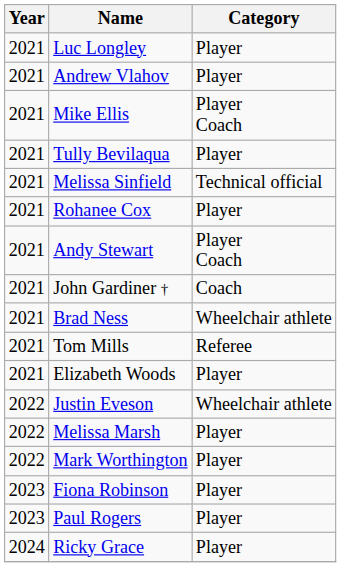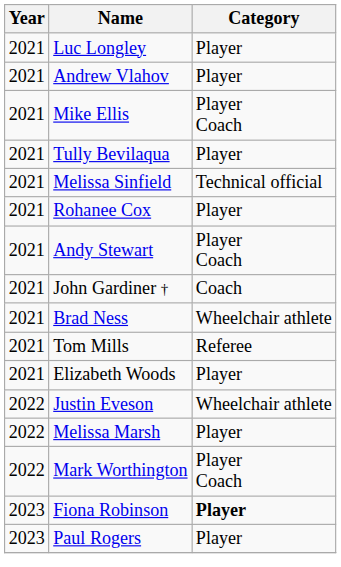 <table class="wikitable plainrowheaders sortable">
 <tr bgcolor=#efefef>
 <th scope="col">Year</th>
 <th scope="col">Name</th>
 <th scope="col">Category</th>
 </tr>
 <tr>
 <td>2021</td>
 <td><a href='#'>Luc Longley</a></td>
 <td>Player</td>
 </tr>
 <tr>
 <td>2021</td>
 <td><a href='#'>Andrew Vlahov</a></td>
 <td>Player</td>
 </tr>
 <tr>
 <td>2021</td>
 <td><a href='#'>Mike Ellis</a></td>
 <td>Player<br>Coach</td>
 </tr>
 <tr>
 <td>2021</td>
 <td><a href='#'>Tully Bevilaqua</a></td>
 <td>Player</td>
 </tr>
 <tr>
 <td>2021</td>
 <td><a href='#'>Melissa Sinfield</a></td>
 <td>Technical official</td>
 </tr>
 <tr>
 <td>2021</td>
 <td><a href='#'>Rohanee Cox</a></td>
 <td>Player</td>
 </tr>
 <tr>
 <td>2021</td>
 <td><a href='#'>Andy Stewart</a></td>
 <td>Player<br>Coach</td>
 </tr>
 <tr>
 <td>2021</td>
 <td>John Gardiner <small>†</small></td>
 <td>Coach</td>
 </tr>
 <tr>
 <td>2021</td>
 <td><a href='#'>Brad Ness</a></td>
 <td>Wheelchair athlete</td>
 </tr>
 <tr>
 <td>2021</td>
 <td>Tom Mills</td>
 <td>Referee</td>
 </tr>
 <tr>
 <td>2021</td>
 <td>Elizabeth Woods</td>
 <td>Player</td>
 </tr>
 <tr>
 <td>2022</td>
 <td><a href='#'>Justin Eveson</a></td>
 <td>Wheelchair athlete</td>
 </tr>
 <tr>
 <td>2022</td>
 <td><a href='#'>Melissa Marsh</a></td>
 <td>Player</td>
 </tr>
 <tr>
 <td>2022</td>
 <td><a href='#'>Mark Worthington</a></td>
-<td>Player</td>
+<td>Player<br>Coach</td>
 </tr>
 <tr>
 <td>2023</td>
 <td><a href='#'>Fiona Robinson</a></td>
-<td>Player</td>
+<td><strong>Player</strong></td>
 </tr>
 <tr>
 <td>2023</td>
 <td><a href='#'>Paul Rogers</a></td>
 <td>Player</td>
 </tr>
 <tr>
-<td>2024</td>
-<td><a href='#'>Ricky Grace</a></td>
-<td>Player</td>
-</tr>
-<tr>
 </tr>
 </table>
